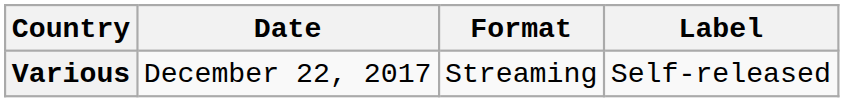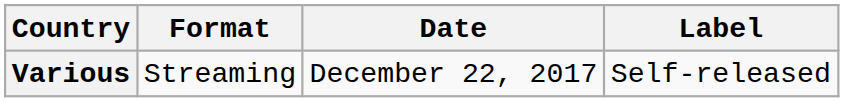 <table class="wikitable plainrowheaders">
 <tr>
 <th scope="col">Country</th>
+<th scope="col">Format</th>
 <th scope="col">Date</th>
-<th scope="col">Format</th>
 <th scope="col">Label</th>
 </tr>
 <tr>
 <th scope="row">Various</th>
+<td>Streaming</td>
 <td>December 22, 2017</td>
-<td>Streaming</td>
 <td>Self-released</td>
 </tr>
 </table>
